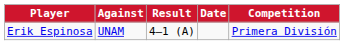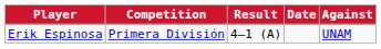 <table class="wikitable">
 <tr>
 <th style=background-color:#CF152D;color:#FFFFFF>Player</th>
-<th style=background-color:#CF152D;color:#FFFFFF>Against</th>
+<th style=background-color:#CF152D;color:#FFFFFF>Competition</th>
 <th style=background-color:#CF152D;color:#FFFFFF>Result</th>
 <th style=background-color:#CF152D;color:#FFFFFF>Date</th>
-<th style=background-color:#CF152D;color:#FFFFFF>Competition</th>
+<th style=background-color:#CF152D;color:#FFFFFF>Against</th>
 </tr>
 <tr>
 <td> <a href='#'>Erik Espinosa</a></td>
-<td><a href='#'>UNAM</a></td>
+<td><a href='#'>Primera División</a></td>
 <td>4–1 (A)</td>
 <td></td>
-<td><a href='#'>Primera División</a></td>
+<td><a href='#'>UNAM</a></td>
 </tr>
 </table>
